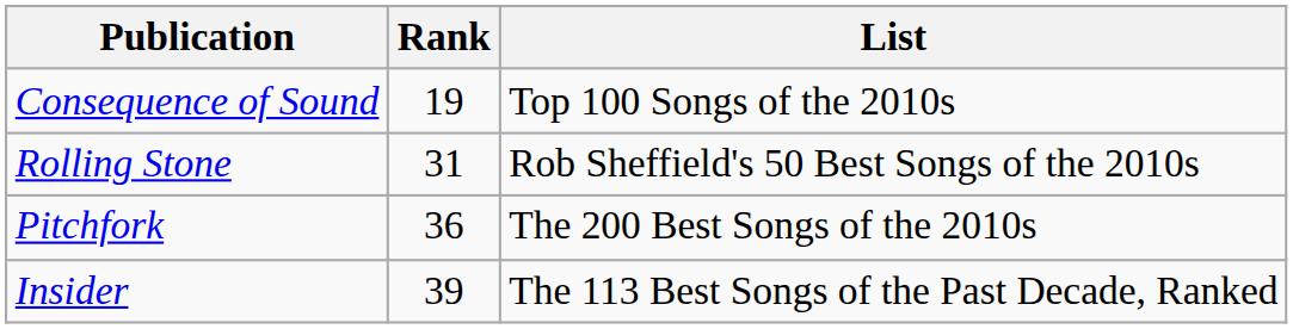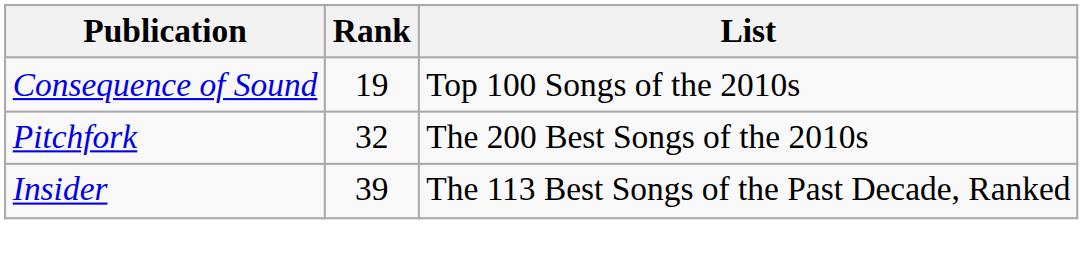 <table class="wikitable">
 <tr>
 <th>Publication</th>
 <th>Rank</th>
 <th>List</th>
 </tr>
 <tr>
 <td><em><a href='#'>Consequence of Sound</a></em></td>
 <td align="center">19</td>
 <td>Top 100 Songs of the 2010s</td>
 </tr>
 <tr>
-<td><em><a href='#'>Rolling Stone</a></em></td>
-<td align="center">31</td>
-<td>Rob Sheffield's 50 Best Songs of the 2010s</td>
-</tr>
-<tr>
 <td><em><a href='#'>Pitchfork</a></em></td>
-<td align="center">36</td>
+<td align="center">32</td>
 <td>The 200 Best Songs of the 2010s</td>
 </tr>
 <tr>
 <td><em><a href='#'>Insider</a></em></td>
 <td align="center">39</td>
 <td>The 113 Best Songs of the Past Decade, Ranked</td>
 </tr>
 </table>
